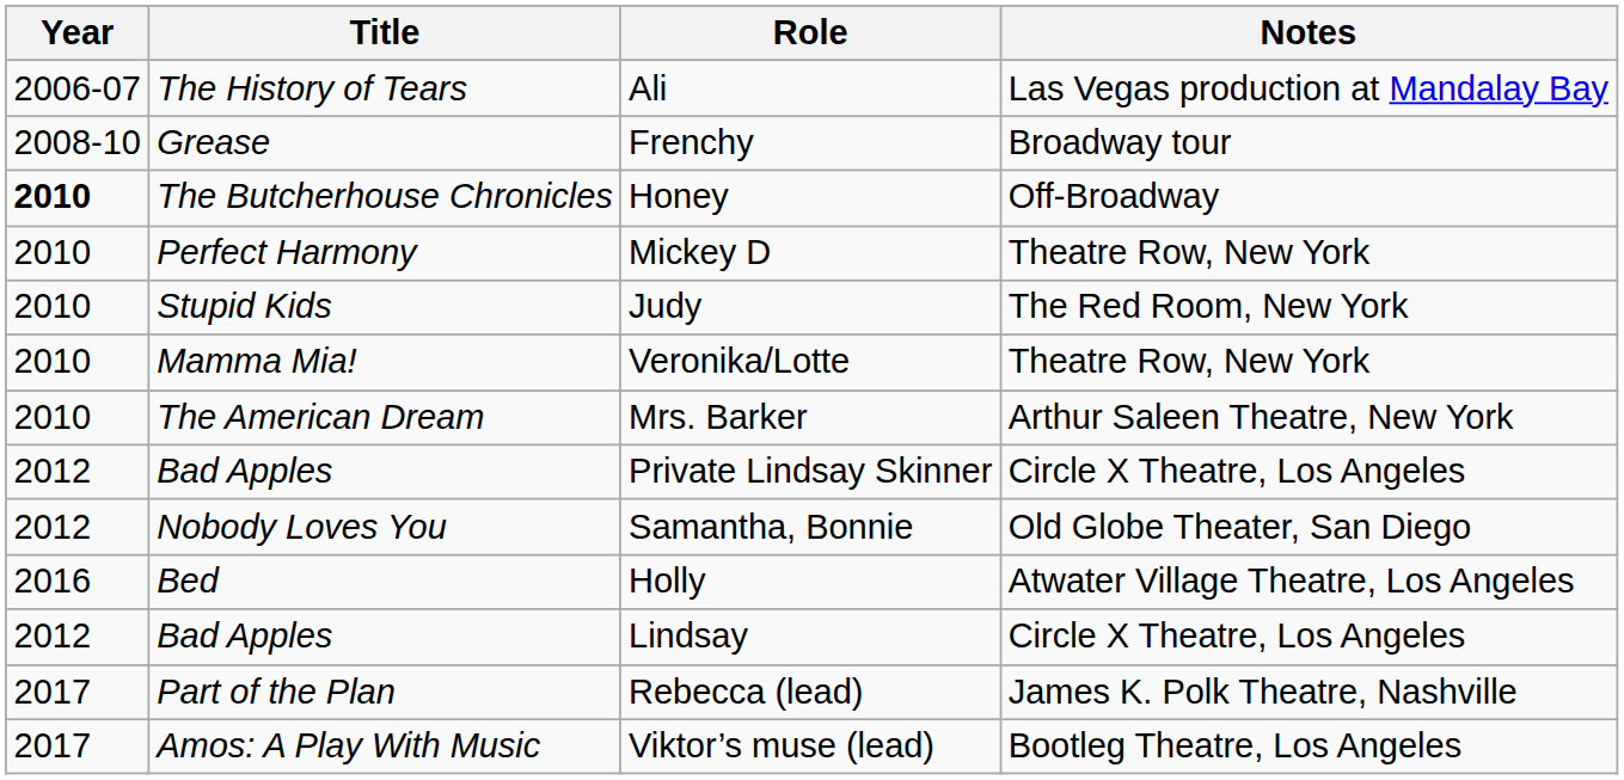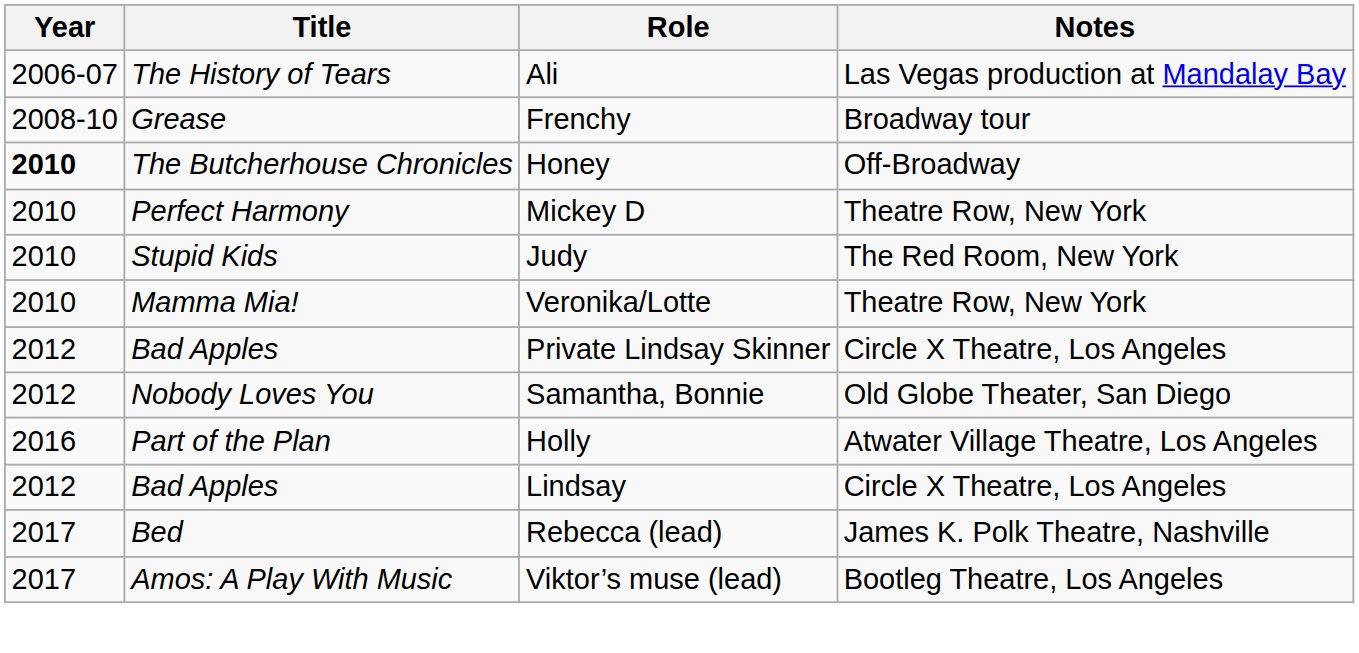 <table class="wikitable sortable">
 <tr>
 <th>Year</th>
 <th>Title</th>
 <th>Role</th>
 <th class="unsortable">Notes</th>
 </tr>
 <tr>
 <td>2006-07</td>
 <td><em>The History of Tears</em></td>
 <td>Ali</td>
 <td>Las Vegas production at <a href='#'>Mandalay Bay</a></td>
 </tr>
 <tr>
 <td>2008-10</td>
 <td><em>Grease</em></td>
 <td>Frenchy</td>
 <td>Broadway tour</td>
 </tr>
 <tr>
 <td><strong>2010</strong></td>
 <td><em>The Butcherhouse Chronicles</em></td>
 <td>Honey</td>
 <td>Off-Broadway</td>
 </tr>
 <tr>
 <td>2010</td>
 <td><em>Perfect Harmony</em></td>
 <td>Mickey D</td>
 <td>Theatre Row, New York</td>
 </tr>
 <tr>
 <td>2010</td>
 <td><em>Stupid Kids</em></td>
 <td>Judy</td>
 <td>The Red Room, New York</td>
 </tr>
 <tr>
 <td>2010</td>
 <td><em>Mamma Mia!</em></td>
 <td>Veronika/Lotte</td>
 <td>Theatre Row, New York</td>
 </tr>
 <tr>
-<td>2010</td>
-<td><em>The American Dream</em></td>
-<td>Mrs. Barker</td>
-<td>Arthur Saleen Theatre, New York</td>
-</tr>
-<tr>
 <td>2012</td>
 <td><em>Bad Apples</em></td>
 <td>Private Lindsay Skinner</td>
 <td>Circle X Theatre, Los Angeles</td>
 </tr>
 <tr>
 <td>2012</td>
 <td><em>Nobody Loves You</em></td>
 <td>Samantha, Bonnie</td>
 <td>Old Globe Theater, San Diego</td>
 </tr>
 <tr>
 <td>2016</td>
-<td><em>Bed</em></td>
+<td><em>Part of the Plan</em></td>
 <td>Holly</td>
 <td>Atwater Village Theatre, Los Angeles</td>
 </tr>
 <tr>
 <td>2012</td>
 <td><em>Bad Apples</em></td>
 <td>Lindsay</td>
 <td>Circle X Theatre, Los Angeles</td>
 </tr>
 <tr>
 <td>2017</td>
-<td><em>Part of the Plan</em></td>
+<td><em>Bed</em></td>
 <td>Rebecca (lead)</td>
 <td>James K. Polk Theatre, Nashville</td>
 </tr>
 <tr>
 <td>2017</td>
 <td><em>Amos: A Play With Music</em></td>
 <td>Viktor’s muse (lead)</td>
 <td>Bootleg Theatre, Los Angeles</td>
 </tr>
 </table>
